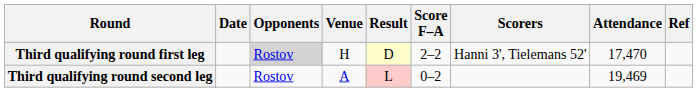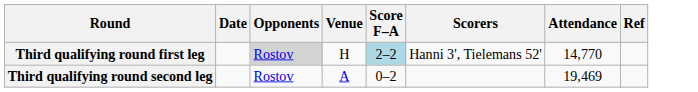 <table class="wikitable plainrowheaders sortable" style="text-align:center">
 <tr>
 <th scope="col">Round</th>
 <th scope="col">Date</th>
 <th scope="col">Opponents</th>
 <th scope="col">Venue</th>
-<th scope="col">Result</th>
 <th scope="col">Score<br>F–A</th>
 <th scope="col" class="unsortable">Scorers</th>
 <th scope="col">Attendance</th>
 <th scope="col" class="unsortable">Ref</th>
 </tr>
 <tr>
 <th scope="row">Third qualifying round first leg</th>
 <td align="left"></td>
 <td align="left" style="background: lightgrey;"><a href='#'>Rostov</a></td>
 <td>H</td>
-<td style="background-color:#FFFFCC">D</td>
-<td>2–2</td>
+<td style="background: lightblue;">2–2</td>
 <td align="left">Hanni 3', Tielemans 52'</td>
-<td>17,470</td>
+<td>14,770</td>
 <td></td>
 </tr>
 <tr>
 <th scope="row">Third qualifying round second leg</th>
 <td align="left"></td>
 <td align="left"><a href='#'>Rostov</a></td>
 <td><a href='#'>A</a></td>
-<td style="background-color:#FFCCCC">L</td>
 <td>0–2</td>
 <td align="left"></td>
 <td>19,469</td>
 <td></td>
 </tr>
 </table>
